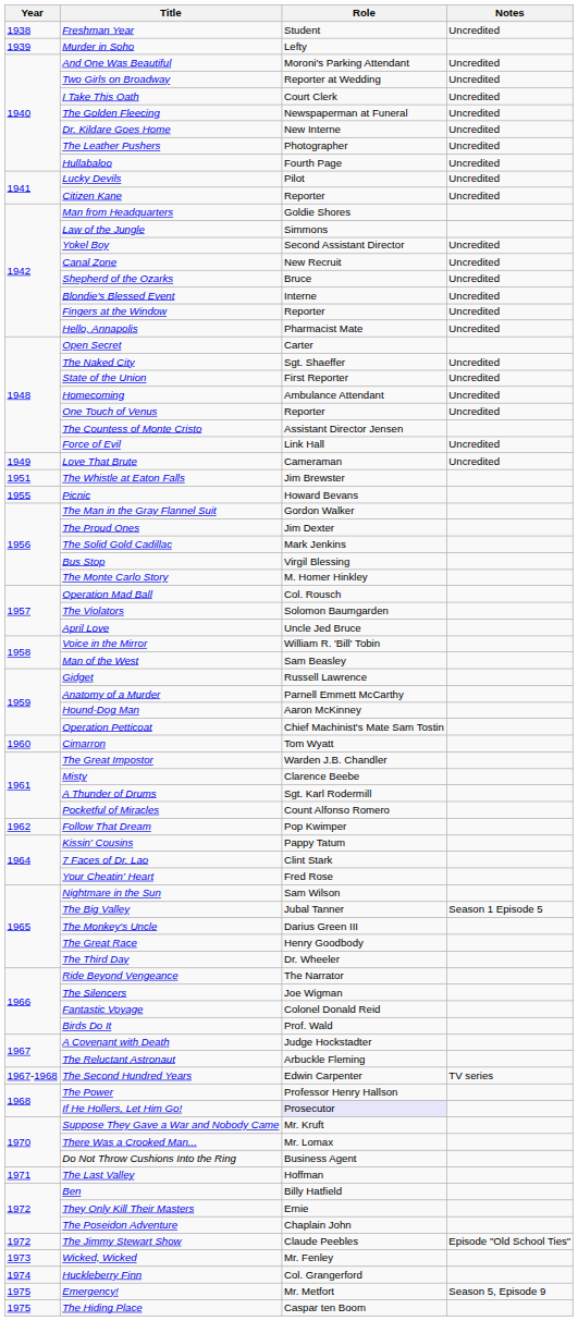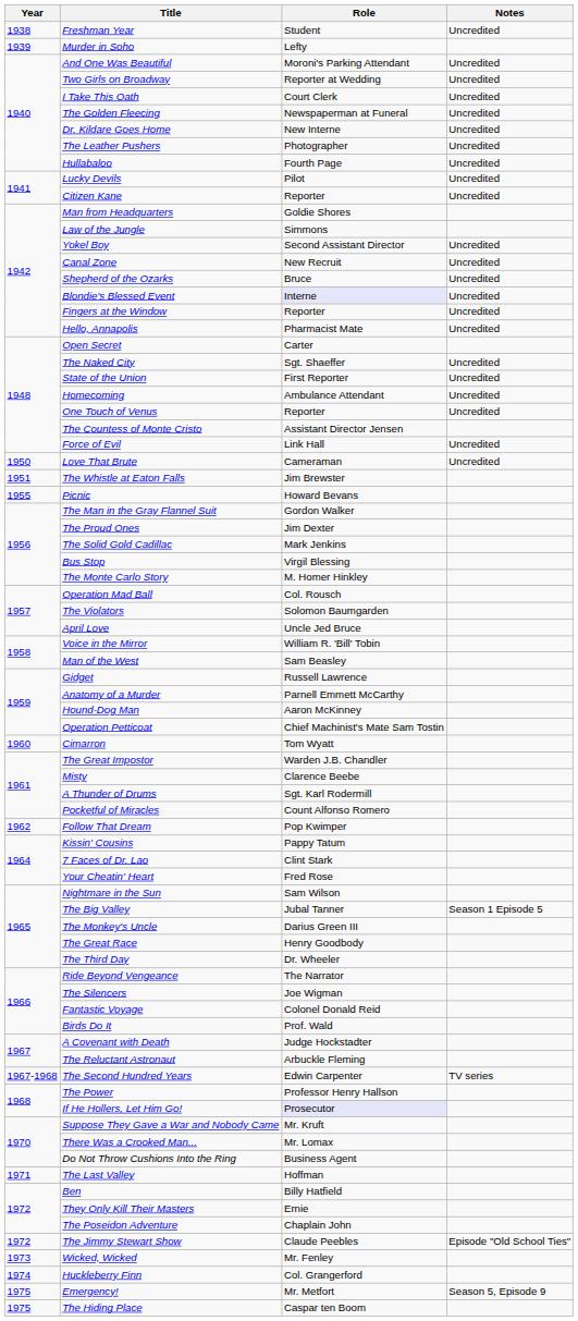 <table class="wikitable" style="font-size: 90%;">
 <tr>
 <th>Year</th>
 <th>Title</th>
 <th>Role</th>
 <th>Notes</th>
 </tr>
 <tr>
 <td><a href='#'>1938</a></td>
 <td><em><a href='#'>Freshman Year</a></em></td>
 <td>Student</td>
 <td>Uncredited</td>
 </tr>
 <tr>
 <td><a href='#'>1939</a></td>
 <td><em><a href='#'>Murder in Soho</a></em></td>
 <td>Lefty</td>
 <td></td>
 </tr>
 <tr>
 <td rowspan=7><a href='#'>1940</a></td>
 <td><em><a href='#'>And One Was Beautiful</a></em></td>
 <td>Moroni's Parking Attendant</td>
 <td>Uncredited</td>
 </tr>
 <tr>
 <td><em><a href='#'>Two Girls on Broadway</a></em></td>
 <td>Reporter at Wedding</td>
 <td>Uncredited</td>
 </tr>
 <tr>
 <td><em><a href='#'>I Take This Oath</a></em></td>
 <td>Court Clerk</td>
 <td>Uncredited</td>
 </tr>
 <tr>
 <td><em><a href='#'>The Golden Fleecing</a></em></td>
 <td>Newspaperman at Funeral</td>
 <td>Uncredited</td>
 </tr>
 <tr>
 <td><em><a href='#'>Dr. Kildare Goes Home</a></em></td>
 <td>New Interne</td>
 <td>Uncredited</td>
 </tr>
 <tr>
 <td><em><a href='#'>The Leather Pushers</a></em></td>
 <td>Photographer</td>
 <td>Uncredited</td>
 </tr>
 <tr>
 <td><em><a href='#'>Hullabaloo</a></em></td>
 <td>Fourth Page</td>
 <td>Uncredited</td>
 </tr>
 <tr>
 <td rowspan=2><a href='#'>1941</a></td>
 <td><em><a href='#'>Lucky Devils</a></em></td>
 <td>Pilot</td>
 <td>Uncredited</td>
 </tr>
 <tr>
 <td><em><a href='#'>Citizen Kane</a></em></td>
 <td>Reporter</td>
 <td>Uncredited</td>
 </tr>
 <tr>
 <td rowspan=8><a href='#'>1942</a></td>
 <td><em><a href='#'>Man from Headquarters</a></em></td>
 <td>Goldie Shores</td>
 <td></td>
 </tr>
 <tr>
 <td><em><a href='#'>Law of the Jungle</a></em></td>
 <td>Simmons</td>
 <td></td>
 </tr>
 <tr>
 <td><em><a href='#'>Yokel Boy</a></em></td>
 <td>Second Assistant Director</td>
 <td>Uncredited</td>
 </tr>
 <tr>
 <td><em><a href='#'>Canal Zone</a></em></td>
 <td>New Recruit</td>
 <td>Uncredited</td>
 </tr>
 <tr>
 <td><em><a href='#'>Shepherd of the Ozarks</a></em></td>
 <td>Bruce</td>
 <td>Uncredited</td>
 </tr>
 <tr>
 <td><em><a href='#'>Blondie's Blessed Event</a></em></td>
-<td>Interne</td>
+<td style="background: lavender;">Interne</td>
 <td>Uncredited</td>
 </tr>
 <tr>
 <td><em><a href='#'>Fingers at the Window</a></em></td>
 <td>Reporter</td>
 <td>Uncredited</td>
 </tr>
 <tr>
 <td><em><a href='#'>Hello, Annapolis</a></em></td>
 <td>Pharmacist Mate</td>
 <td>Uncredited</td>
 </tr>
 <tr>
 <td rowspan=7><a href='#'>1948</a></td>
 <td><em><a href='#'>Open Secret</a></em></td>
 <td>Carter</td>
 <td></td>
 </tr>
 <tr>
 <td><em><a href='#'>The Naked City</a></em></td>
 <td>Sgt. Shaeffer</td>
 <td>Uncredited</td>
 </tr>
 <tr>
 <td><em><a href='#'>State of the Union</a></em></td>
 <td>First Reporter</td>
 <td>Uncredited</td>
 </tr>
 <tr>
 <td><em><a href='#'>Homecoming</a></em></td>
 <td>Ambulance Attendant</td>
 <td>Uncredited</td>
 </tr>
 <tr>
 <td><em><a href='#'>One Touch of Venus</a></em></td>
 <td>Reporter</td>
 <td>Uncredited</td>
 </tr>
 <tr>
 <td><em><a href='#'>The Countess of Monte Cristo</a></em></td>
 <td>Assistant Director Jensen</td>
 <td></td>
 </tr>
 <tr>
 <td><em><a href='#'>Force of Evil</a></em></td>
 <td>Link Hall</td>
 <td>Uncredited</td>
 </tr>
 <tr>
-<td><a href='#'>1949</a></td>
+<td><a href='#'>1950</a></td>
 <td><em><a href='#'>Love That Brute</a></em></td>
 <td>Cameraman</td>
 <td>Uncredited</td>
 </tr>
 <tr>
 <td><a href='#'>1951</a></td>
 <td><em><a href='#'>The Whistle at Eaton Falls</a></em></td>
 <td>Jim Brewster</td>
 <td></td>
 </tr>
 <tr>
 <td><a href='#'>1955</a></td>
 <td><em><a href='#'>Picnic</a></em></td>
 <td>Howard Bevans</td>
 <td></td>
 </tr>
 <tr>
 <td rowspan=5><a href='#'>1956</a></td>
 <td><em><a href='#'>The Man in the Gray Flannel Suit</a></em></td>
 <td>Gordon Walker</td>
 <td></td>
 </tr>
 <tr>
 <td><em><a href='#'>The Proud Ones</a></em></td>
 <td>Jim Dexter</td>
 <td></td>
 </tr>
 <tr>
 <td><em><a href='#'>The Solid Gold Cadillac</a></em></td>
 <td>Mark Jenkins</td>
 <td></td>
 </tr>
 <tr>
 <td><em><a href='#'>Bus Stop</a></em></td>
 <td>Virgil Blessing</td>
 <td></td>
 </tr>
 <tr>
 <td><em><a href='#'>The Monte Carlo Story</a></em></td>
 <td>M. Homer Hinkley</td>
 <td></td>
 </tr>
 <tr>
 <td rowspan=3><a href='#'>1957</a></td>
 <td><em><a href='#'>Operation Mad Ball</a></em></td>
 <td>Col. Rousch</td>
 <td></td>
 </tr>
 <tr>
 <td><em><a href='#'>The Violators</a></em></td>
 <td>Solomon Baumgarden</td>
 <td></td>
 </tr>
 <tr>
 <td><em><a href='#'>April Love</a></em></td>
 <td>Uncle Jed Bruce</td>
 <td></td>
 </tr>
 <tr>
 <td rowspan=2><a href='#'>1958</a></td>
 <td><em><a href='#'>Voice in the Mirror</a></em></td>
 <td>William R. 'Bill' Tobin</td>
 <td></td>
 </tr>
 <tr>
 <td><em><a href='#'>Man of the West</a></em></td>
 <td>Sam Beasley</td>
 <td></td>
 </tr>
 <tr>
 <td rowspan=4><a href='#'>1959</a></td>
 <td><em><a href='#'>Gidget</a></em></td>
 <td>Russell Lawrence</td>
 <td></td>
 </tr>
 <tr>
 <td><em><a href='#'>Anatomy of a Murder</a></em></td>
 <td>Parnell Emmett McCarthy</td>
 <td></td>
 </tr>
 <tr>
 <td><em><a href='#'>Hound-Dog Man</a></em></td>
 <td>Aaron McKinney</td>
 <td></td>
 </tr>
 <tr>
 <td><em><a href='#'>Operation Petticoat</a></em></td>
 <td>Chief Machinist's Mate Sam Tostin</td>
 <td></td>
 </tr>
 <tr>
 <td><a href='#'>1960</a></td>
 <td><em><a href='#'>Cimarron</a></em></td>
 <td>Tom Wyatt</td>
 <td></td>
 </tr>
 <tr>
 <td rowspan=4><a href='#'>1961</a></td>
 <td><em><a href='#'>The Great Impostor</a></em></td>
 <td>Warden J.B. Chandler</td>
 <td></td>
 </tr>
 <tr>
 <td><em><a href='#'>Misty</a></em></td>
 <td>Clarence Beebe</td>
 <td></td>
 </tr>
 <tr>
 <td><em><a href='#'>A Thunder of Drums</a></em></td>
 <td>Sgt. Karl Rodermill</td>
 <td></td>
 </tr>
 <tr>
 <td><em><a href='#'>Pocketful of Miracles</a></em></td>
 <td>Count Alfonso Romero</td>
 <td></td>
 </tr>
 <tr>
 <td><a href='#'>1962</a></td>
 <td><em><a href='#'>Follow That Dream</a></em></td>
 <td>Pop Kwimper</td>
 <td></td>
 </tr>
 <tr>
 <td rowspan=3><a href='#'>1964</a></td>
 <td><em><a href='#'>Kissin' Cousins</a></em></td>
 <td>Pappy Tatum</td>
 <td></td>
 </tr>
 <tr>
 <td><em><a href='#'>7 Faces of Dr. Lao</a></em></td>
 <td>Clint Stark</td>
 <td></td>
 </tr>
 <tr>
 <td><em><a href='#'>Your Cheatin' Heart</a></em></td>
 <td>Fred Rose</td>
 <td></td>
 </tr>
 <tr>
 <td rowspan=5><a href='#'>1965</a></td>
 <td><em><a href='#'>Nightmare in the Sun</a></em></td>
 <td>Sam Wilson</td>
 <td></td>
 </tr>
 <tr>
 <td><em><a href='#'>The Big Valley</a></em></td>
 <td>Jubal Tanner</td>
 <td>Season 1 Episode 5</td>
 </tr>
 <tr>
 <td><em><a href='#'>The Monkey's Uncle</a></em></td>
 <td>Darius Green III</td>
 <td></td>
 </tr>
 <tr>
 <td><em><a href='#'>The Great Race</a></em></td>
 <td>Henry Goodbody</td>
 <td></td>
 </tr>
 <tr>
 <td><em><a href='#'>The Third Day</a></em></td>
 <td>Dr. Wheeler</td>
 <td></td>
 </tr>
 <tr>
 <td rowspan=4><a href='#'>1966</a></td>
 <td><em><a href='#'>Ride Beyond Vengeance</a></em></td>
 <td>The Narrator</td>
 <td></td>
 </tr>
 <tr>
 <td><em><a href='#'>The Silencers</a></em></td>
 <td>Joe Wigman</td>
 <td></td>
 </tr>
 <tr>
 <td><em><a href='#'>Fantastic Voyage</a></em></td>
 <td>Colonel Donald Reid</td>
 <td></td>
 </tr>
 <tr>
 <td><em><a href='#'>Birds Do It</a></em></td>
 <td>Prof. Wald</td>
 <td></td>
 </tr>
 <tr>
 <td rowspan=2><a href='#'>1967</a></td>
 <td><em><a href='#'>A Covenant with Death</a></em></td>
 <td>Judge Hockstadter</td>
 <td></td>
 </tr>
 <tr>
 <td><em><a href='#'>The Reluctant Astronaut</a></em></td>
 <td>Arbuckle Fleming</td>
 <td></td>
 </tr>
 <tr>
 <td><a href='#'>1967</a>-<a href='#'>1968</a></td>
 <td><em><a href='#'>The Second Hundred Years</a></em></td>
 <td>Edwin Carpenter</td>
 <td>TV series</td>
 </tr>
 <tr>
 <td rowspan=2><a href='#'>1968</a></td>
 <td><em><a href='#'>The Power</a></em></td>
 <td>Professor Henry Hallson</td>
 <td></td>
 </tr>
 <tr>
 <td><em><a href='#'>If He Hollers, Let Him Go!</a></em></td>
 <td style="background: lavender;">Prosecutor</td>
 <td></td>
 </tr>
 <tr>
 <td rowspan=3><a href='#'>1970</a></td>
 <td><em><a href='#'>Suppose They Gave a War and Nobody Came</a></em></td>
 <td>Mr. Kruft</td>
 <td></td>
 </tr>
 <tr>
 <td><em><a href='#'>There Was a Crooked Man...</a></em></td>
 <td>Mr. Lomax</td>
 <td></td>
 </tr>
 <tr>
 <td><em>Do Not Throw Cushions Into the Ring</em></td>
 <td>Business Agent</td>
 <td></td>
 </tr>
 <tr>
 <td><a href='#'>1971</a></td>
 <td><em><a href='#'>The Last Valley</a></em></td>
 <td>Hoffman</td>
 <td></td>
 </tr>
 <tr>
 <td rowspan=3><a href='#'>1972</a></td>
 <td><em><a href='#'>Ben</a></em></td>
 <td>Billy Hatfield</td>
 <td></td>
 </tr>
 <tr>
 <td><em><a href='#'>They Only Kill Their Masters</a></em></td>
 <td>Ernie</td>
 <td></td>
 </tr>
 <tr>
 <td><em><a href='#'>The Poseidon Adventure</a></em></td>
 <td>Chaplain John</td>
 <td></td>
 </tr>
 <tr>
 <td><a href='#'>1972</a></td>
 <td><em><a href='#'>The Jimmy Stewart Show</a></em></td>
 <td>Claude Peebles</td>
 <td>Episode "Old School Ties"</td>
 </tr>
 <tr>
 <td><a href='#'>1973</a></td>
 <td><em><a href='#'>Wicked, Wicked</a></em></td>
 <td>Mr. Fenley</td>
 <td></td>
 </tr>
 <tr>
 <td><a href='#'>1974</a></td>
 <td><em><a href='#'>Huckleberry Finn</a></em></td>
 <td>Col. Grangerford</td>
 <td></td>
 </tr>
 <tr>
 <td><a href='#'>1975</a></td>
 <td><em><a href='#'>Emergency!</a></em></td>
 <td>Mr. Metfort</td>
 <td>Season 5, Episode 9</td>
 </tr>
 <tr>
 <td><a href='#'>1975</a></td>
 <td><em><a href='#'>The Hiding Place</a></em></td>
 <td>Caspar ten Boom</td>
 <td></td>
 </tr>
 </table>
